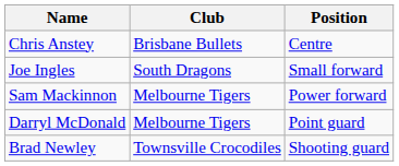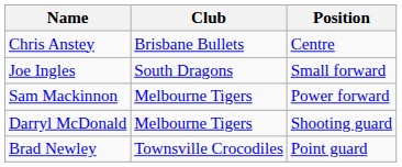 <table class="wikitable">
 <tr>
 <th>Name</th>
 <th>Club</th>
 <th>Position</th>
 </tr>
 <tr>
 <td><a href='#'>Chris Anstey</a></td>
 <td><a href='#'>Brisbane Bullets</a></td>
 <td><a href='#'>Centre</a></td>
 </tr>
 <tr>
 <td><a href='#'>Joe Ingles</a></td>
 <td><a href='#'>South Dragons</a></td>
 <td><a href='#'>Small forward</a></td>
 </tr>
 <tr>
 <td><a href='#'>Sam Mackinnon</a></td>
 <td><a href='#'>Melbourne Tigers</a></td>
 <td><a href='#'>Power forward</a></td>
 </tr>
 <tr>
 <td><a href='#'>Darryl McDonald</a></td>
 <td><a href='#'>Melbourne Tigers</a></td>
-<td><a href='#'>Point guard</a></td>
+<td><a href='#'>Shooting guard</a></td>
 </tr>
 <tr>
 <td><a href='#'>Brad Newley</a></td>
 <td><a href='#'>Townsville Crocodiles</a></td>
-<td><a href='#'>Shooting guard</a></td>
+<td><a href='#'>Point guard</a></td>
 </tr>
 </table>
